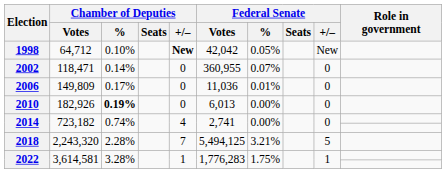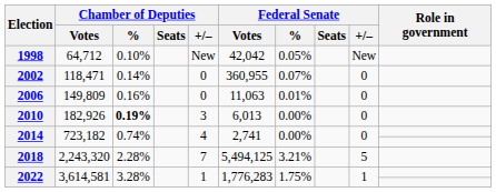 <table class=wikitable style=text-align:center>
 <tr>
 <th rowspan="2">Election</th>
 <th colspan="4"><a href='#'>Chamber of Deputies</a></th>
 <th colspan="4"><a href='#'>Federal Senate</a></th>
 <th rowspan="2"><strong>Role in government</strong></th>
 </tr>
 <tr>
 <th><strong>Votes</strong></th>
 <th><strong>%</strong></th>
 <th><strong>Seats</strong></th>
 <th>+/–</th>
 <th><strong>Votes</strong></th>
 <th><strong>%</strong></th>
 <th><strong>Seats</strong></th>
 <th>+/–</th>
 </tr>
 <tr>
 <th><a href='#'>1998</a></th>
 <td align="center">64,712</td>
 <td align="center">0.10%</td>
 <td style="text-align:center;"></td>
-<td><strong>New</strong></td>
+<td>New</td>
 <td align="center">42,042</td>
 <td align="center">0.05%</td>
 <td style="text-align:center;"></td>
 <td>New</td>
 <td></td>
 </tr>
 <tr>
 <th><a href='#'>2002</a></th>
 <td align="center">118,471</td>
 <td align="center">0.14%</td>
 <td style="text-align:center;"></td>
 <td> 0</td>
 <td align="center">360,955</td>
 <td align="center">0.07%</td>
 <td style="text-align:center;"></td>
 <td> 0</td>
 <td></td>
 </tr>
 <tr>
 <th><a href='#'>2006</a></th>
 <td align="center">149,809</td>
-<td align="center">0.17%</td>
+<td align="center">0.16%</td>
 <td style="text-align:center;"></td>
 <td> 0</td>
-<td align="center">11,036</td>
+<td align="center">11,063</td>
 <td align="center">0.01%</td>
 <td style="text-align:center;"></td>
 <td> 0</td>
 <td></td>
 </tr>
 <tr>
 <th><a href='#'>2010</a></th>
 <td align="center">182,926</td>
 <td align="center"><strong>0.19%</strong></td>
 <td style="text-align:center;"></td>
-<td> 0</td>
+<td> 3</td>
 <td align="center">6,013</td>
 <td align="center">0.00%</td>
 <td style="text-align:center;"></td>
 <td> 0</td>
 <td></td>
 </tr>
 <tr>
 <th rowspan="2"><a href='#'>2014</a></th>
 <td rowspan="2" align="center">723,182</td>
 <td rowspan=2 align="center">0.74%</td>
 <td rowspan=2 style="text-align:center;"></td>
 <td rowspan=2> 4</td>
 <td rowspan="2" align="center">2,741</td>
 <td rowspan=2 align="center">0.00%</td>
 <td rowspan=2 style="text-align:center;"></td>
 <td rowspan=2> 0</td>
 <td></td>
 </tr>
 <tr>
 <td></td>
 </tr>
 <tr>
 <th><a href='#'>2018</a></th>
 <td align="center">2,243,320</td>
 <td align="center">2.28%</td>
 <td style="text-align:center;"></td>
 <td> 7</td>
 <td align="center">5,494,125</td>
 <td align="center">3.21%</td>
 <td style="text-align:center;"></td>
 <td> 5</td>
 <td></td>
 </tr>
 <tr>
 <th rowspan="2"><a href='#'>2022</a></th>
 <td rowspan="2">3,614,581</td>
 <td rowspan="2">3.28%</td>
 <td rowspan="2"></td>
 <td rowspan="2"> 1</td>
 <td rowspan="2">1,776,283</td>
 <td rowspan="2">1.75%</td>
 <td rowspan="2"></td>
 <td rowspan="2"> 1</td>
 <td></td>
 </tr>
 <tr>
 <td></td>
 </tr>
 </table>
